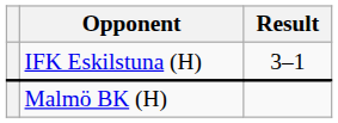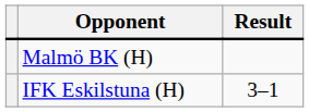 <table class="wikitable plainrowheaders" style="text-align:center;margin-left:1em;float:right;clear:right;min-width:226px">
 <tr>
 <th scope="col"></th>
 <th scope="col">Opponent</th>
 <th scope="col">Result</th>
 </tr>
+<tr style="border-top:2px solid black">
+<th scope="row" style="text-align:center"></th>
+<td align="left"><a href='#'>Malmö BK</a> (H)</td>
+<td></td>
+</tr>
 <tr>
 <th scope="row" style="text-align:center"></th>
 <td align="left"><a href='#'>IFK Eskilstuna</a> (H)</td>
 <td>3–1</td>
 </tr>
-<tr style="border-top:2px solid black">
-<th scope="row" style="text-align:center"></th>
-<td align="left"><a href='#'>Malmö BK</a> (H)</td>
-<td></td>
-</tr>
 </table>
